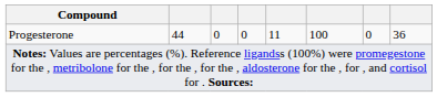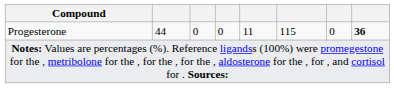 <table class="wikitable mw-collapsible mw-collapsed" style="width:550px; text-align:left; margin-left:auto; margin-right:auto; border:none;">
 <tr>
 <th>Compound</th>
 <th></th>
 <th></th>
 <th></th>
 <th></th>
 <th></th>
 <th></th>
 <th></th>
 </tr>
 <tr>
 <td>Progesterone</td>
 <td>44</td>
 <td>0</td>
 <td>0</td>
 <td>11</td>
-<td>100</td>
+<td>115</td>
 <td>0</td>
-<td>36</td>
+<td><strong>36</strong></td>
 </tr>
 <tr class="sortbottom">
 <td colspan="8" style="width: 1px; background-color:#eaecf0; text-align: center;"><strong>Notes:</strong> Values are percentages (%). Reference <a href='#'>ligands</a>s (100%) were <a href='#'>promegestone</a> for the , <a href='#'>metribolone</a> for the ,  for the ,  for the , <a href='#'>aldosterone</a> for the ,  for , and <a href='#'>cortisol</a> for . <strong>Sources:</strong> </td>
 </tr>
 </table>
